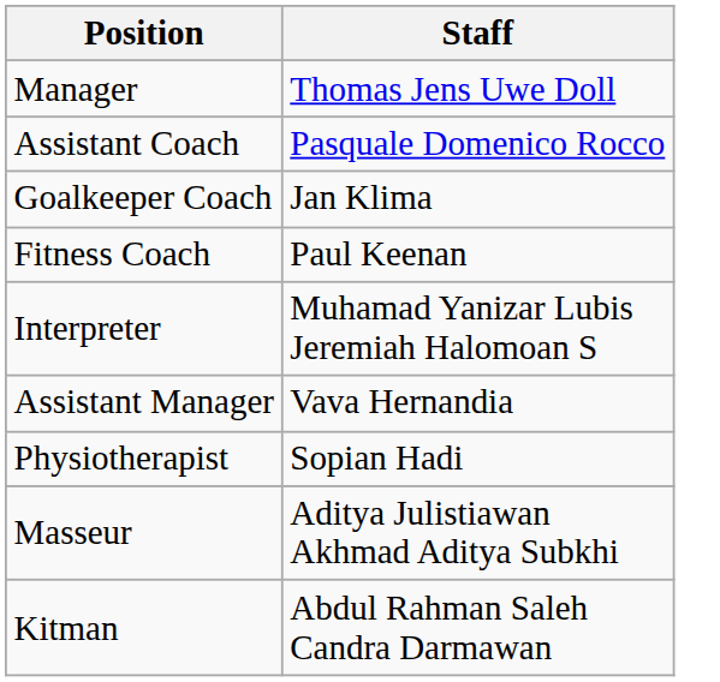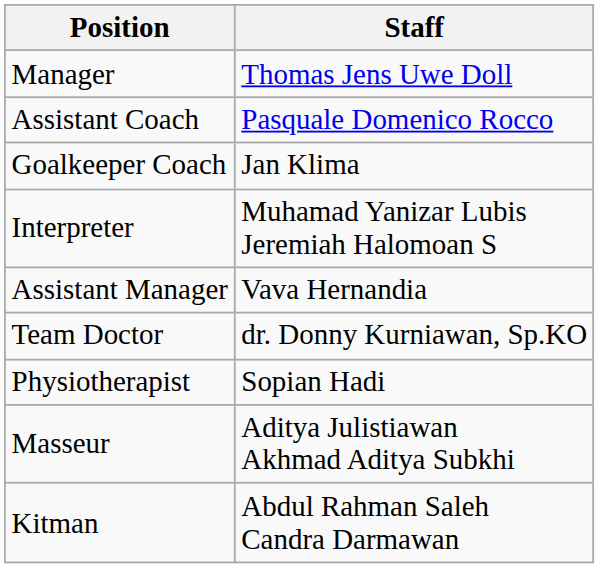 <table class="wikitable">
 <tr>
 <th>Position</th>
 <th>Staff</th>
 </tr>
 <tr>
 <td>Manager</td>
 <td> <a href='#'>Thomas Jens Uwe Doll</a></td>
 </tr>
 <tr>
 <td>Assistant Coach</td>
 <td> <a href='#'>Pasquale Domenico Rocco</a></td>
 </tr>
 <tr>
 <td>Goalkeeper Coach</td>
 <td> Jan Klima</td>
 </tr>
 <tr>
-<td>Fitness Coach</td>
-<td> Paul Keenan</td>
-</tr>
-<tr>
 <td>Interpreter</td>
 <td> Muhamad Yanizar Lubis <br>  Jeremiah Halomoan S</td>
 </tr>
 <tr>
 <td>Assistant Manager</td>
 <td> Vava Hernandia</td>
+</tr>
+<tr>
+<td>Team Doctor</td>
+<td> dr. Donny Kurniawan, Sp.KO</td>
 </tr>
 <tr>
 <td>Physiotherapist</td>
 <td> Sopian Hadi</td>
 </tr>
 <tr>
 <td>Masseur</td>
 <td> Aditya Julistiawan <br>  Akhmad Aditya Subkhi</td>
 </tr>
 <tr>
 <td>Kitman</td>
 <td> Abdul Rahman Saleh <br>  Candra Darmawan</td>
 </tr>
 </table>
